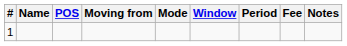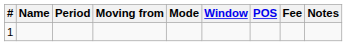 <table class="wikitable sortable" style="text-align: center; font-size:90%;">
 <tr>
 <th>#</th>
 <th>Name</th>
-<th><a href='#'>POS</a></th>
+<th>Period</th>
 <th>Moving from</th>
 <th>Mode</th>
 <th><a href='#'>Window</a></th>
-<th>Period</th>
+<th><a href='#'>POS</a></th>
 <th>Fee</th>
 <th>Notes</th>
 </tr>
 <tr>
 <td>1</td>
 <td align=left></td>
 <td></td>
 <td align=left></td>
 <td></td>
 <td></td>
 <td></td>
 <td></td>
 <td></td>
 </tr>
 </table>
